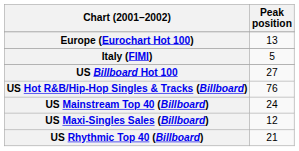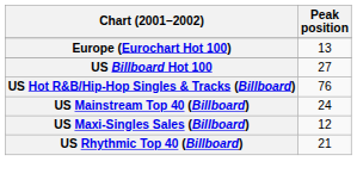 <table class="wikitable plainrowheaders sortable" style="text-align:center">
 <tr>
 <th>Chart (2001–2002)</th>
 <th>Peak<br>position</th>
 </tr>
 <tr>
 </tr>
 <tr>
 </tr>
 <tr>
 </tr>
 <tr>
 </tr>
 <tr>
 </tr>
 <tr>
 <th scope="row">Europe (<a href='#'>Eurochart Hot 100</a>)</th>
 <td>13</td>
 </tr>
 <tr>
 </tr>
 <tr>
 </tr>
 <tr>
-</tr>
-<tr>
-<th scope="row">Italy (<a href='#'>FIMI</a>)</th>
-<td>5</td>
 </tr>
 <tr>
 </tr>
 <tr>
 </tr>
 <tr>
 </tr>
 <tr>
 </tr>
 <tr>
 </tr>
 <tr>
 </tr>
 <tr>
 </tr>
 <tr>
 </tr>
 <tr>
 <th scope="row">US <a href='#'><em>Billboard</em> Hot 100</a></th>
 <td>27</td>
 </tr>
 <tr>
 <th scope="row">US <a href='#'>Hot R&B/Hip-Hop Singles & Tracks</a> (<em><a href='#'>Billboard</a></em>)</th>
 <td>76</td>
 </tr>
 <tr>
 <th scope="row">US <a href='#'>Mainstream Top 40</a> (<em><a href='#'>Billboard</a></em>)</th>
 <td>24</td>
 </tr>
 <tr>
 <th scope="row">US <a href='#'>Maxi-Singles Sales</a> (<em><a href='#'>Billboard</a></em>)</th>
 <td>12</td>
 </tr>
 <tr>
 <th scope="row">US <a href='#'>Rhythmic Top 40</a> (<em><a href='#'>Billboard</a></em>)</th>
 <td>21</td>
 </tr>
 </table>
